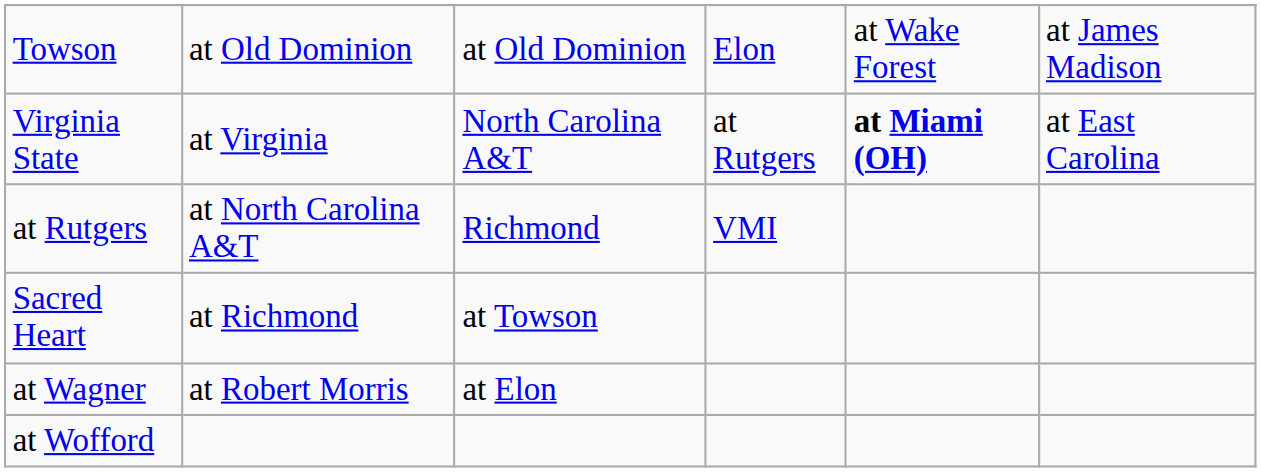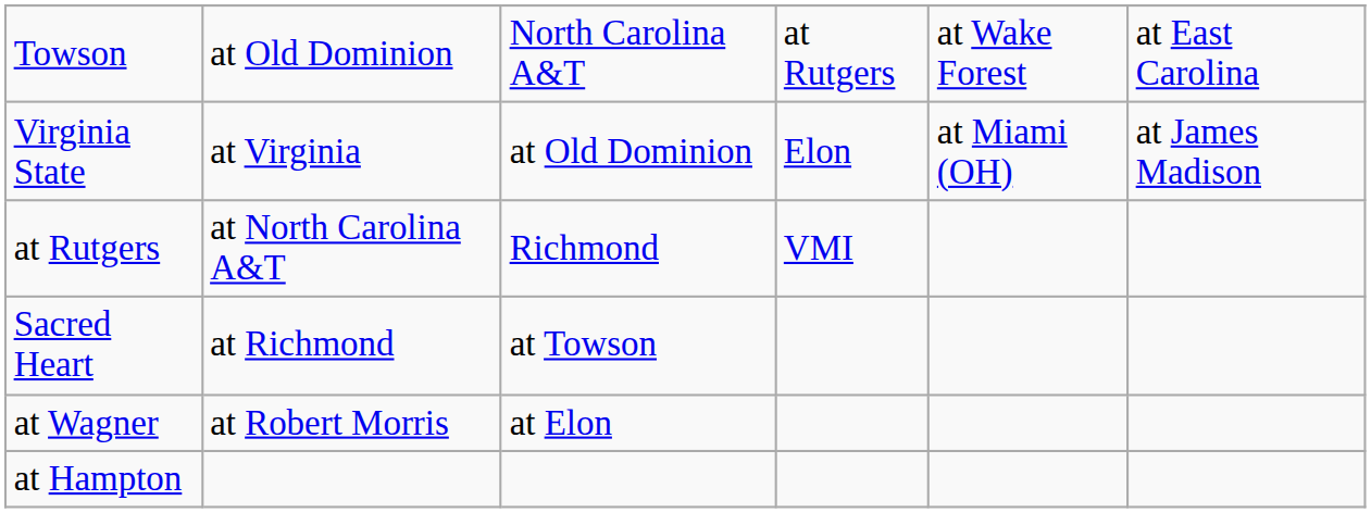 <table class="wikitable">
 <tr>
 </tr>
 <tr>
 <td><a href='#'>Towson</a></td>
 <td>at <a href='#'>Old Dominion</a></td>
-<td>at <a href='#'>Old Dominion</a></td>
-<td><a href='#'>Elon</a></td>
+<td><a href='#'>North Carolina A&T</a></td>
+<td>at <a href='#'>Rutgers</a></td>
 <td>at <a href='#'>Wake Forest</a></td>
-<td>at <a href='#'>James Madison</a></td>
+<td>at <a href='#'>East Carolina</a></td>
 </tr>
 <tr>
 <td><a href='#'>Virginia State</a></td>
 <td>at <a href='#'>Virginia</a></td>
-<td><a href='#'>North Carolina A&T</a></td>
-<td>at <a href='#'>Rutgers</a></td>
-<td><strong>at <a href='#'>Miami (OH)</a></strong></td>
-<td>at <a href='#'>East Carolina</a></td>
+<td>at <a href='#'>Old Dominion</a></td>
+<td><a href='#'>Elon</a></td>
+<td>at <a href='#'>Miami (OH)</a></td>
+<td>at <a href='#'>James Madison</a></td>
 </tr>
 <tr>
 <td>at <a href='#'>Rutgers</a></td>
 <td>at <a href='#'>North Carolina A&T</a></td>
 <td><a href='#'>Richmond</a></td>
 <td><a href='#'>VMI</a></td>
 <td></td>
 <td></td>
 </tr>
 <tr>
 <td><a href='#'>Sacred Heart</a></td>
 <td>at <a href='#'>Richmond</a></td>
 <td>at <a href='#'>Towson</a></td>
 <td></td>
 <td></td>
 <td></td>
 </tr>
 <tr>
 <td>at <a href='#'>Wagner</a></td>
 <td>at <a href='#'>Robert Morris</a></td>
 <td>at <a href='#'>Elon</a></td>
 <td></td>
 <td></td>
 <td></td>
 </tr>
 <tr>
-<td>at <a href='#'>Wofford</a></td>
+<td>at <a href='#'>Hampton</a></td>
 <td></td>
 <td></td>
 <td></td>
 <td></td>
 <td></td>
 </tr>
 </table>
